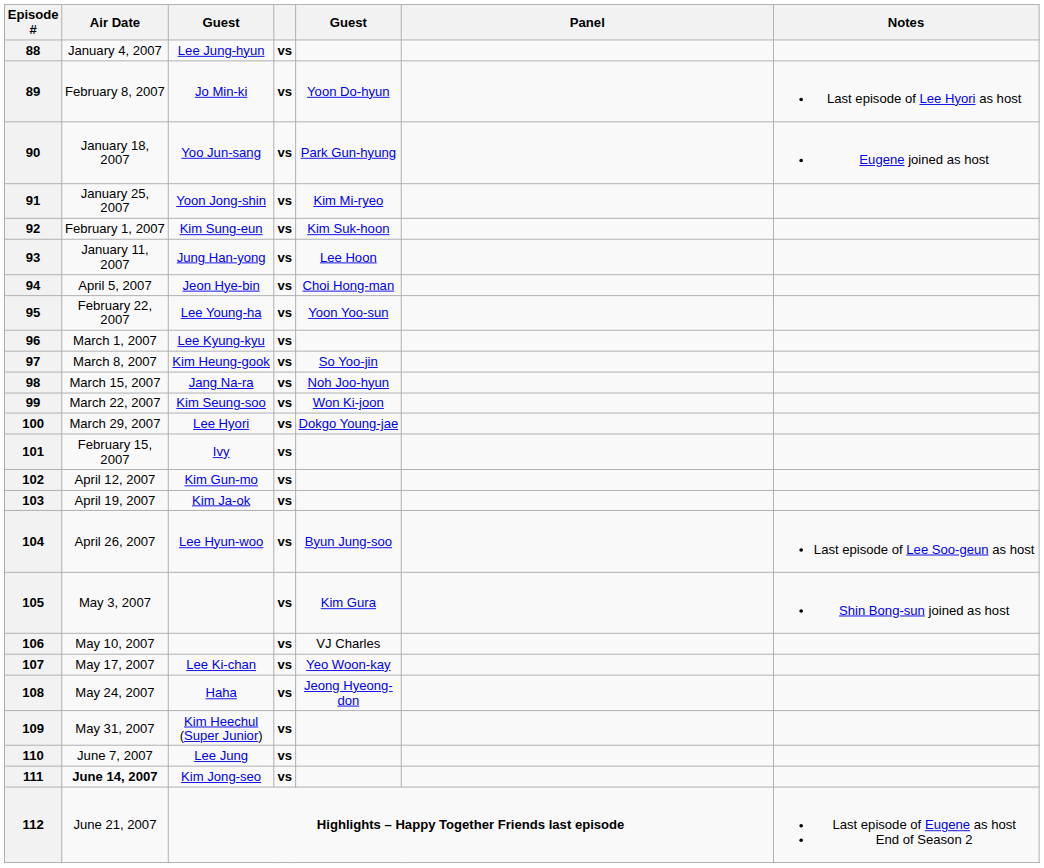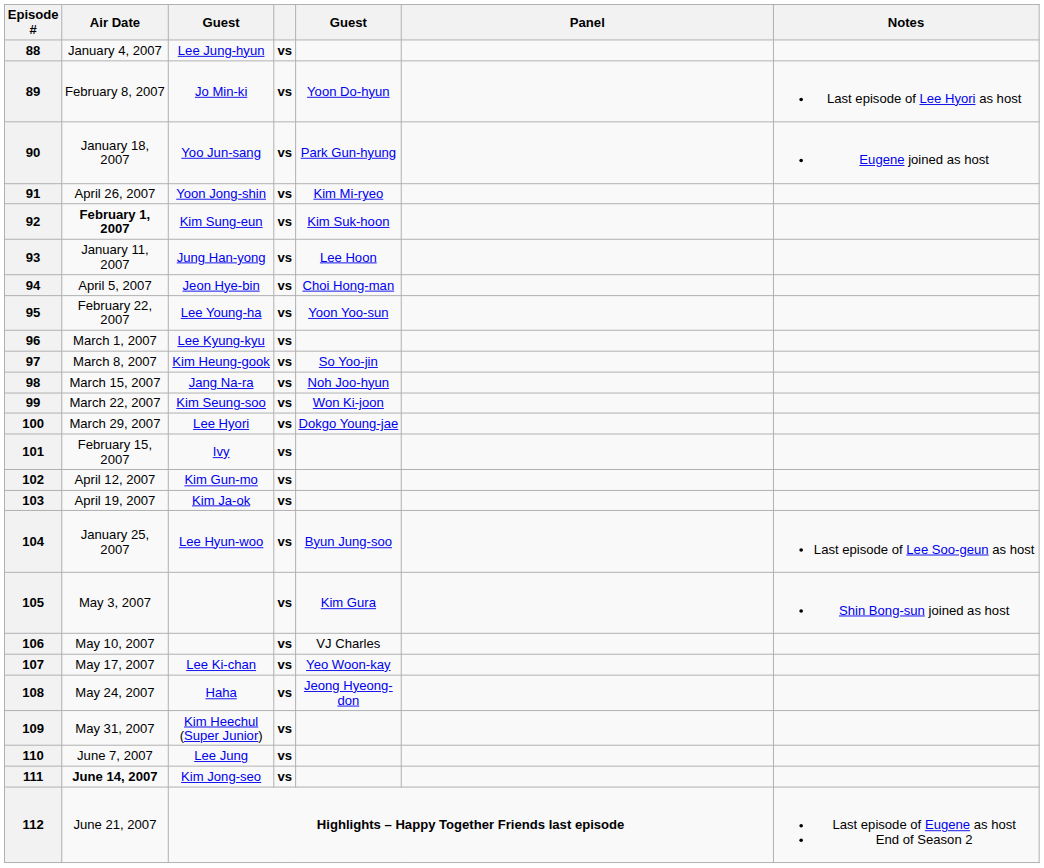 <table class="wikitable" style="text-align:center; font-size:90%; width:90%;">
 <tr>
 <th width="1%">Episode #</th>
 <th width="10%">Air Date</th>
 <th width="10%">Guest</th>
 <th width="1%"></th>
 <th width="10%">Guest</th>
 <th width="35%">Panel</th>
 <th width="25%">Notes</th>
 </tr>
 <tr>
 <th>88</th>
 <td>January 4, 2007</td>
 <td><a href='#'>Lee Jung-hyun</a></td>
 <td><strong>vs</strong></td>
 <td></td>
 <td></td>
 <td></td>
 </tr>
 <tr>
 <th>89</th>
 <td>February 8, 2007</td>
 <td><a href='#'>Jo Min-ki</a></td>
 <td><strong>vs</strong></td>
 <td><a href='#'>Yoon Do-hyun</a></td>
 <td></td>
 <td><br><ul><li>Last episode of <a href='#'>Lee Hyori</a> as host</li></ul></td>
 </tr>
 <tr>
 <th>90</th>
 <td>January 18, 2007</td>
 <td><a href='#'>Yoo Jun-sang</a></td>
 <td><strong>vs</strong></td>
 <td><a href='#'>Park Gun-hyung</a></td>
 <td></td>
 <td><br><ul><li><a href='#'>Eugene</a> joined as host</li></ul></td>
 </tr>
 <tr>
 <th>91</th>
-<td>January 25, 2007</td>
+<td>April 26, 2007</td>
 <td><a href='#'>Yoon Jong-shin</a></td>
 <td><strong>vs</strong></td>
 <td><a href='#'>Kim Mi-ryeo</a></td>
 <td></td>
 <td></td>
 </tr>
 <tr>
 <th>92</th>
-<td>February 1, 2007</td>
+<td><strong>February 1, 2007</strong></td>
 <td><a href='#'>Kim Sung-eun</a></td>
 <td><strong>vs</strong></td>
 <td><a href='#'>Kim Suk-hoon</a></td>
 <td></td>
 <td></td>
 </tr>
 <tr>
 <th>93</th>
 <td>January 11, 2007</td>
 <td><a href='#'>Jung Han-yong</a></td>
 <td><strong>vs</strong></td>
 <td><a href='#'>Lee Hoon</a></td>
 <td></td>
 <td></td>
 </tr>
 <tr>
 <th>94</th>
 <td>April 5, 2007</td>
 <td><a href='#'>Jeon Hye-bin</a></td>
 <td><strong>vs</strong></td>
 <td><a href='#'>Choi Hong-man</a></td>
 <td></td>
 <td></td>
 </tr>
 <tr>
 <th>95</th>
 <td>February 22, 2007</td>
 <td><a href='#'>Lee Young-ha</a></td>
 <td><strong>vs</strong></td>
 <td><a href='#'>Yoon Yoo-sun</a></td>
 <td></td>
 <td></td>
 </tr>
 <tr>
 <th>96</th>
 <td>March 1, 2007</td>
 <td><a href='#'>Lee Kyung-kyu</a></td>
 <td><strong>vs</strong></td>
 <td></td>
 <td></td>
 <td></td>
 </tr>
 <tr>
 <th>97</th>
 <td>March 8, 2007</td>
 <td><a href='#'>Kim Heung-gook</a></td>
 <td><strong>vs</strong></td>
 <td><a href='#'>So Yoo-jin</a></td>
 <td></td>
 <td></td>
 </tr>
 <tr>
 <th>98</th>
 <td>March 15, 2007</td>
 <td><a href='#'>Jang Na-ra</a></td>
 <td><strong>vs</strong></td>
 <td><a href='#'>Noh Joo-hyun</a></td>
 <td></td>
 <td></td>
 </tr>
 <tr>
 <th>99</th>
 <td>March 22, 2007</td>
 <td><a href='#'>Kim Seung-soo</a></td>
 <td><strong>vs</strong></td>
 <td><a href='#'>Won Ki-joon</a></td>
 <td></td>
 <td></td>
 </tr>
 <tr>
 <th>100</th>
 <td>March 29, 2007</td>
 <td><a href='#'>Lee Hyori</a></td>
 <td><strong>vs</strong></td>
 <td><a href='#'>Dokgo Young-jae</a></td>
 <td></td>
 <td></td>
 </tr>
 <tr>
 <th>101</th>
 <td>February 15, 2007</td>
 <td><a href='#'>Ivy</a></td>
 <td><strong>vs</strong></td>
 <td></td>
 <td></td>
 <td></td>
 </tr>
 <tr>
 <th>102</th>
 <td>April 12, 2007</td>
 <td><a href='#'>Kim Gun-mo</a></td>
 <td><strong>vs</strong></td>
 <td></td>
 <td></td>
 <td></td>
 </tr>
 <tr>
 <th>103</th>
 <td>April 19, 2007</td>
 <td><a href='#'>Kim Ja-ok</a></td>
 <td><strong>vs</strong></td>
 <td></td>
 <td></td>
 <td></td>
 </tr>
 <tr>
 <th>104</th>
-<td>April 26, 2007</td>
+<td>January 25, 2007</td>
 <td><a href='#'>Lee Hyun-woo</a></td>
 <td><strong>vs</strong></td>
 <td><a href='#'>Byun Jung-soo</a></td>
 <td></td>
 <td><br><ul><li>Last episode of <a href='#'>Lee Soo-geun</a> as host</li></ul></td>
 </tr>
 <tr>
 <th>105</th>
 <td>May 3, 2007</td>
 <td></td>
 <td><strong>vs</strong></td>
 <td><a href='#'>Kim Gura</a></td>
 <td></td>
 <td><br><ul><li><a href='#'>Shin Bong-sun</a> joined as host</li></ul></td>
 </tr>
 <tr>
 <th>106</th>
 <td>May 10, 2007</td>
 <td></td>
 <td><strong>vs</strong></td>
 <td>VJ Charles</td>
 <td></td>
 <td></td>
 </tr>
 <tr>
 <th>107</th>
 <td>May 17, 2007</td>
 <td><a href='#'>Lee Ki-chan</a></td>
 <td><strong>vs</strong></td>
 <td><a href='#'>Yeo Woon-kay</a></td>
 <td></td>
 <td></td>
 </tr>
 <tr>
 <th>108</th>
 <td>May 24, 2007</td>
 <td><a href='#'>Haha</a></td>
 <td><strong>vs</strong></td>
 <td><a href='#'>Jeong Hyeong-don</a></td>
 <td></td>
 <td></td>
 </tr>
 <tr>
 <th>109</th>
 <td>May 31, 2007</td>
 <td><a href='#'>Kim Heechul</a> (<a href='#'>Super Junior</a>)</td>
 <td><strong>vs</strong></td>
 <td></td>
 <td></td>
 <td></td>
 </tr>
 <tr>
 <th>110</th>
 <td>June 7, 2007</td>
 <td><a href='#'>Lee Jung</a></td>
 <td><strong>vs</strong></td>
 <td></td>
 <td></td>
 <td></td>
 </tr>
 <tr>
 <th>111</th>
 <td><strong>June 14, 2007</strong></td>
 <td><a href='#'>Kim Jong-seo</a></td>
 <td><strong>vs</strong></td>
 <td></td>
 <td></td>
 <td></td>
 </tr>
 <tr>
 <th>112</th>
 <td>June 21, 2007</td>
 <td colspan=4><strong>Highlights – Happy Together Friends last episode</strong></td>
 <td><br><ul><li>Last episode of <a href='#'>Eugene</a> as host</li><li>End of Season 2</li></ul></td>
 </tr>
 </table>
